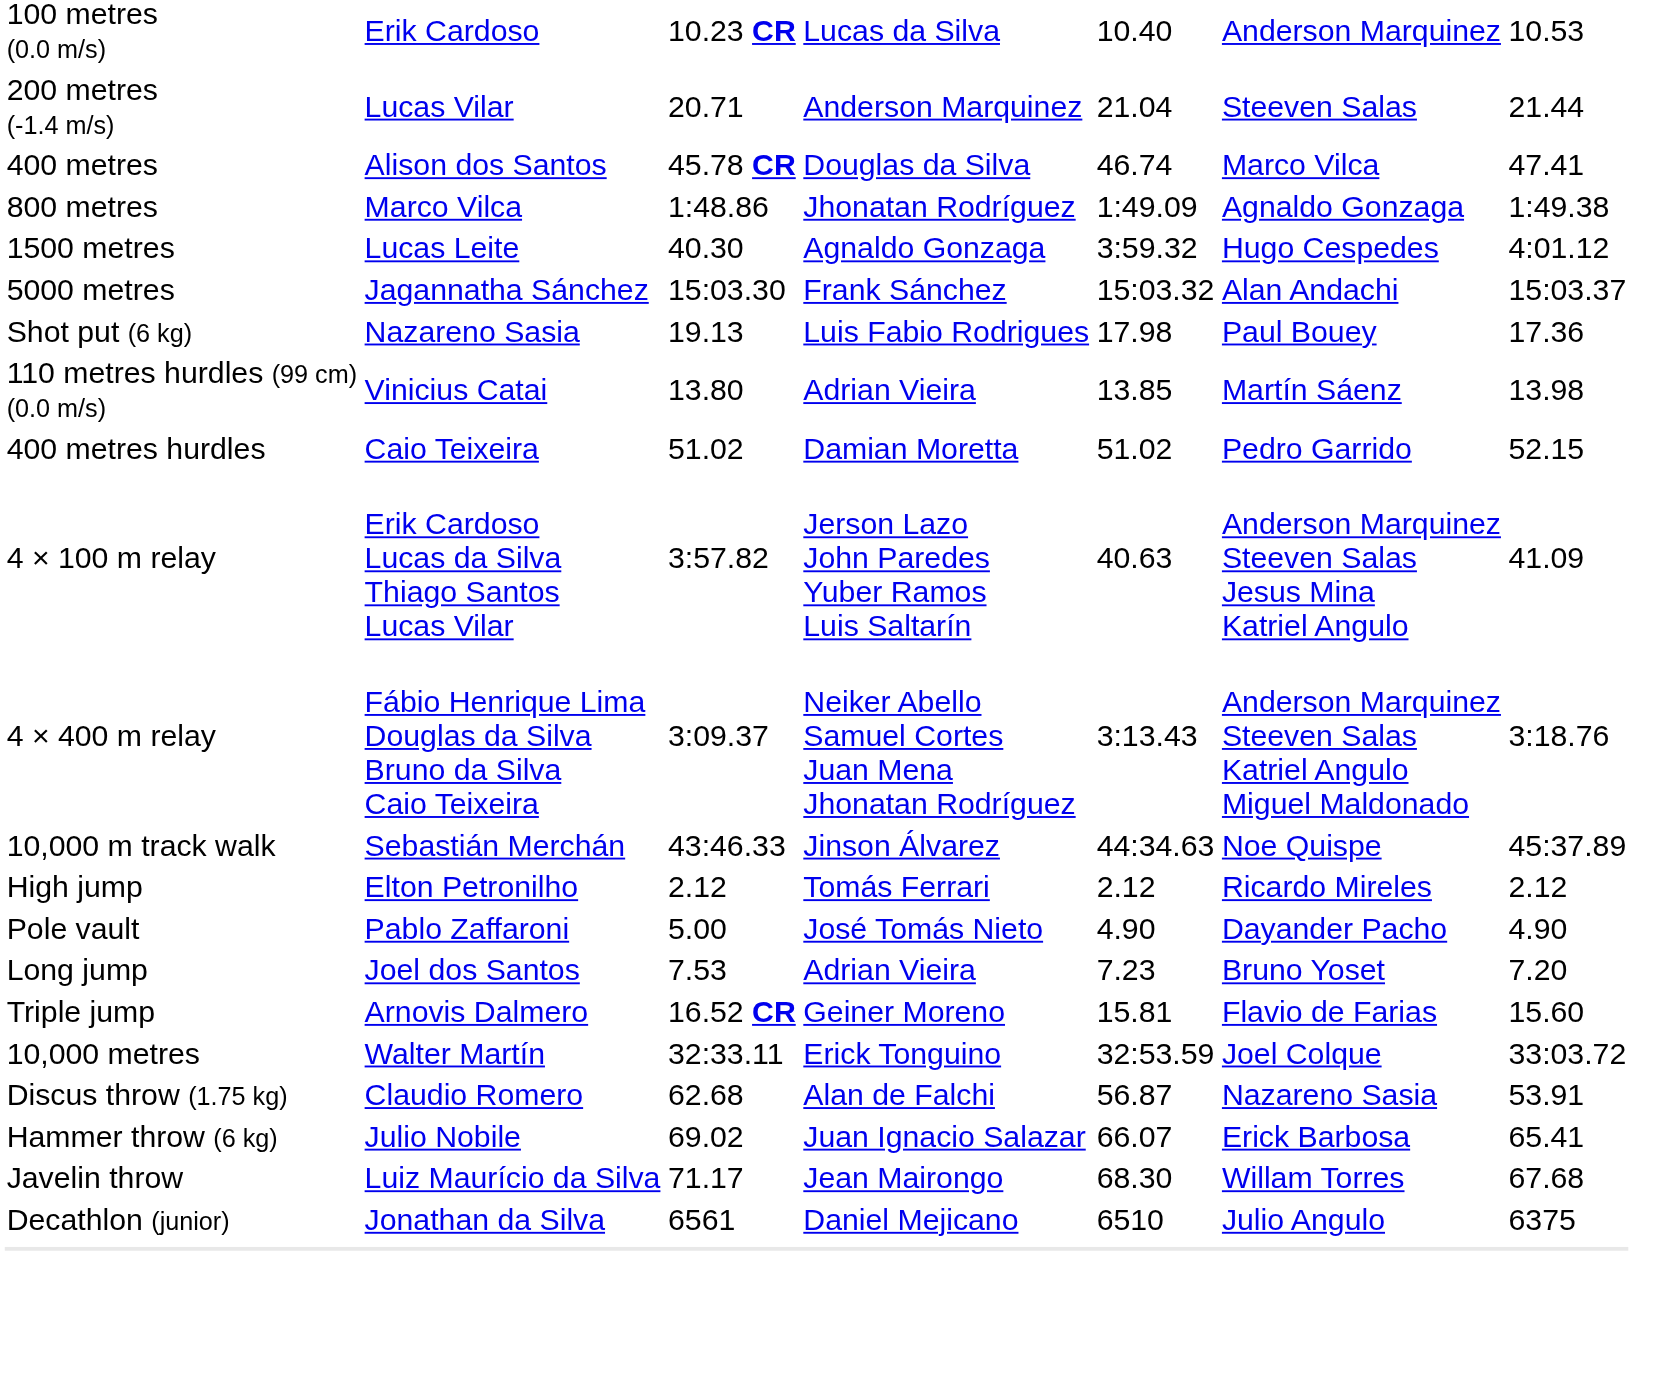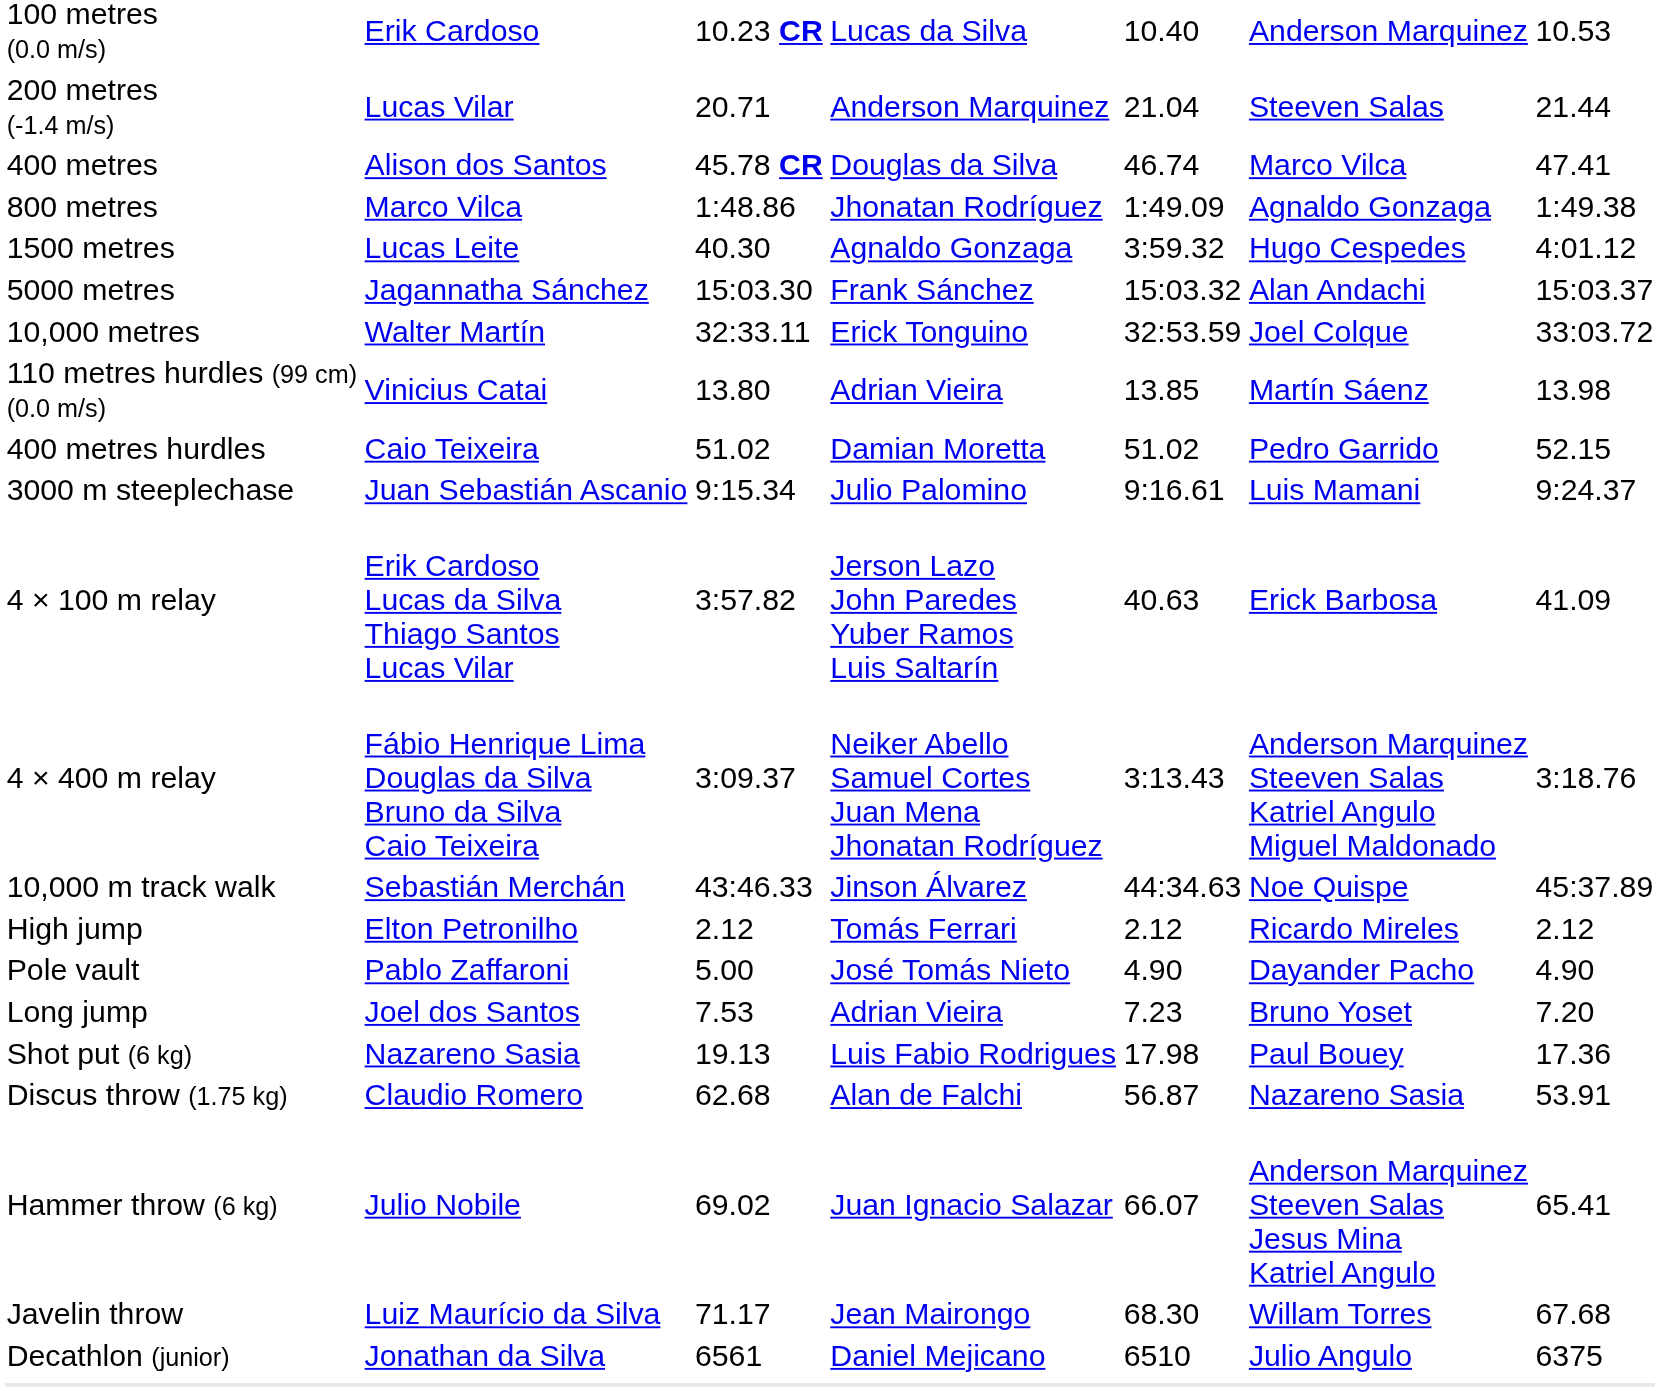 <table>
 <tr>
 <td>100 metres<br><small>(0.0 m/s)</small></td>
 <td><a href='#'>Erik Cardoso</a><br></td>
 <td>10.23 <strong><a href='#'>CR</a></strong></td>
 <td><a href='#'>Lucas da Silva</a><br></td>
 <td>10.40</td>
 <td><a href='#'>Anderson Marquinez</a><br></td>
 <td>10.53</td>
 </tr>
 <tr>
 <td>200 metres<br><small>(-1.4 m/s)</small></td>
 <td><a href='#'>Lucas Vilar</a><br></td>
 <td>20.71</td>
 <td><a href='#'>Anderson Marquinez</a><br></td>
 <td>21.04</td>
 <td><a href='#'>Steeven Salas</a><br></td>
 <td>21.44</td>
 </tr>
 <tr>
 <td>400 metres</td>
 <td><a href='#'>Alison dos Santos</a><br></td>
 <td>45.78 <strong><a href='#'>CR</a></strong></td>
 <td><a href='#'>Douglas da Silva</a><br></td>
 <td>46.74</td>
 <td><a href='#'>Marco Vilca</a><br></td>
 <td>47.41</td>
 </tr>
 <tr>
 <td>800 metres</td>
 <td><a href='#'>Marco Vilca</a><br></td>
 <td>1:48.86</td>
 <td><a href='#'>Jhonatan Rodríguez</a><br></td>
 <td>1:49.09</td>
 <td><a href='#'>Agnaldo Gonzaga</a><br></td>
 <td>1:49.38</td>
 </tr>
 <tr>
 <td>1500 metres</td>
 <td><a href='#'>Lucas Leite</a><br></td>
 <td>40.30</td>
 <td><a href='#'>Agnaldo Gonzaga</a><br></td>
 <td>3:59.32</td>
 <td><a href='#'>Hugo Cespedes</a><br></td>
 <td>4:01.12</td>
 </tr>
 <tr>
 <td>5000 metres</td>
 <td><a href='#'>Jagannatha Sánchez</a><br></td>
 <td>15:03.30</td>
 <td><a href='#'>Frank Sánchez</a><br></td>
 <td>15:03.32</td>
 <td><a href='#'>Alan Andachi</a><br></td>
 <td>15:03.37</td>
 </tr>
 <tr>
-<td>Shot put <small>(6 kg)</small></td>
-<td><a href='#'>Nazareno Sasia</a><br></td>
-<td>19.13</td>
-<td><a href='#'>Luis Fabio Rodrigues</a><br></td>
-<td>17.98</td>
-<td><a href='#'>Paul Bouey</a><br></td>
-<td>17.36</td>
+<td>10,000 metres</td>
+<td><a href='#'>Walter Martín</a><br></td>
+<td>32:33.11</td>
+<td><a href='#'>Erick Tonguino</a><br></td>
+<td>32:53.59</td>
+<td><a href='#'>Joel Colque</a><br></td>
+<td>33:03.72</td>
 </tr>
 <tr>
 <td>110 metres hurdles <small>(99 cm)<br>(0.0 m/s)</small></td>
 <td><a href='#'>Vinicius Catai</a><br></td>
 <td>13.80</td>
 <td><a href='#'>Adrian Vieira</a><br></td>
 <td>13.85</td>
 <td><a href='#'>Martín Sáenz</a><br></td>
 <td>13.98</td>
 </tr>
 <tr>
 <td>400 metres hurdles</td>
 <td><a href='#'>Caio Teixeira</a><br></td>
 <td>51.02</td>
 <td><a href='#'>Damian Moretta</a><br></td>
 <td>51.02</td>
 <td><a href='#'>Pedro Garrido</a><br></td>
 <td>52.15</td>
 </tr>
 <tr>
+<td>3000 m steeplechase</td>
+<td><a href='#'>Juan Sebastián Ascanio</a><br></td>
+<td>9:15.34</td>
+<td><a href='#'>Julio Palomino</a><br></td>
+<td>9:16.61</td>
+<td><a href='#'>Luis Mamani</a><br></td>
+<td>9:24.37</td>
+</tr>
+<tr>
 <td>4 × 100 m relay</td>
 <td><br><a href='#'>Erik Cardoso</a><br><a href='#'>Lucas da Silva</a><br><a href='#'>Thiago Santos</a><br><a href='#'>Lucas Vilar</a></td>
 <td>3:57.82</td>
 <td><br><a href='#'>Jerson Lazo</a><br><a href='#'>John Paredes</a><br><a href='#'>Yuber Ramos</a><br><a href='#'>Luis Saltarín</a></td>
 <td>40.63</td>
-<td><br><a href='#'>Anderson Marquinez</a><br><a href='#'>Steeven Salas</a><br><a href='#'>Jesus Mina</a><br><a href='#'>Katriel Angulo</a></td>
+<td><a href='#'>Erick Barbosa</a><br></td>
 <td>41.09</td>
 </tr>
 <tr>
 <td>4 × 400 m relay</td>
 <td><br><a href='#'>Fábio Henrique Lima</a><br><a href='#'>Douglas da Silva</a><br><a href='#'>Bruno da Silva</a><br><a href='#'>Caio Teixeira</a></td>
 <td>3:09.37</td>
 <td><br><a href='#'>Neiker Abello</a><br><a href='#'>Samuel Cortes</a><br><a href='#'>Juan Mena</a><br><a href='#'>Jhonatan Rodríguez</a></td>
 <td>3:13.43</td>
 <td><br><a href='#'>Anderson Marquinez</a><br><a href='#'>Steeven Salas</a><br><a href='#'>Katriel Angulo</a><br><a href='#'>Miguel Maldonado</a></td>
 <td>3:18.76</td>
 </tr>
 <tr>
 <td>10,000 m track walk</td>
 <td><a href='#'>Sebastián Merchán</a><br></td>
 <td>43:46.33</td>
 <td><a href='#'>Jinson Álvarez</a><br></td>
 <td>44:34.63</td>
 <td><a href='#'>Noe Quispe</a><br></td>
 <td>45:37.89</td>
 </tr>
 <tr>
 <td>High jump</td>
 <td><a href='#'>Elton Petronilho</a><br></td>
 <td>2.12</td>
 <td><a href='#'>Tomás Ferrari</a><br></td>
 <td>2.12</td>
 <td><a href='#'>Ricardo Mireles</a><br></td>
 <td>2.12</td>
 </tr>
 <tr>
 <td>Pole vault</td>
 <td><a href='#'>Pablo Zaffaroni</a><br></td>
 <td>5.00</td>
 <td><a href='#'>José Tomás Nieto</a><br></td>
 <td>4.90</td>
 <td><a href='#'>Dayander Pacho</a><br></td>
 <td>4.90</td>
 </tr>
 <tr>
 <td>Long jump</td>
 <td><a href='#'>Joel dos Santos</a><br></td>
 <td>7.53</td>
 <td><a href='#'>Adrian Vieira</a><br></td>
 <td>7.23</td>
 <td><a href='#'>Bruno Yoset</a><br></td>
 <td>7.20</td>
 </tr>
 <tr>
-<td>Triple jump</td>
-<td><a href='#'>Arnovis Dalmero</a><br></td>
-<td>16.52 <strong><a href='#'>CR</a></strong></td>
-<td><a href='#'>Geiner Moreno</a><br></td>
-<td>15.81</td>
-<td><a href='#'>Flavio de Farias</a><br></td>
-<td>15.60</td>
-</tr>
-<tr>
-<td>10,000 metres</td>
-<td><a href='#'>Walter Martín</a><br></td>
-<td>32:33.11</td>
-<td><a href='#'>Erick Tonguino</a><br></td>
-<td>32:53.59</td>
-<td><a href='#'>Joel Colque</a><br></td>
-<td>33:03.72</td>
+<td>Shot put <small>(6 kg)</small></td>
+<td><a href='#'>Nazareno Sasia</a><br></td>
+<td>19.13</td>
+<td><a href='#'>Luis Fabio Rodrigues</a><br></td>
+<td>17.98</td>
+<td><a href='#'>Paul Bouey</a><br></td>
+<td>17.36</td>
 </tr>
 <tr>
 <td>Discus throw <small>(1.75 kg)</small></td>
 <td><a href='#'>Claudio Romero</a><br></td>
 <td>62.68</td>
 <td><a href='#'>Alan de Falchi</a><br></td>
 <td>56.87</td>
 <td><a href='#'>Nazareno Sasia</a><br></td>
 <td>53.91</td>
 </tr>
 <tr>
 <td>Hammer throw <small>(6 kg)</small></td>
 <td><a href='#'>Julio Nobile</a><br></td>
 <td>69.02</td>
 <td><a href='#'>Juan Ignacio Salazar</a><br></td>
 <td>66.07</td>
-<td><a href='#'>Erick Barbosa</a><br></td>
+<td><br><a href='#'>Anderson Marquinez</a><br><a href='#'>Steeven Salas</a><br><a href='#'>Jesus Mina</a><br><a href='#'>Katriel Angulo</a></td>
 <td>65.41</td>
 </tr>
 <tr>
 <td>Javelin throw</td>
 <td><a href='#'>Luiz Maurício da Silva</a><br></td>
 <td>71.17</td>
 <td><a href='#'>Jean Mairongo</a><br></td>
 <td>68.30</td>
 <td><a href='#'>Willam Torres</a><br></td>
 <td>67.68</td>
 </tr>
 <tr>
 <td>Decathlon <small>(junior)</small></td>
 <td><a href='#'>Jonathan da Silva</a><br></td>
 <td>6561</td>
 <td><a href='#'>Daniel Mejicano</a><br></td>
 <td>6510</td>
 <td><a href='#'>Julio Angulo</a><br></td>
 <td>6375</td>
 </tr>
 <tr>
 </tr>
 <tr bgcolor= e8e8e8>
 <td colspan=7></td>
 </tr>
 </table>
